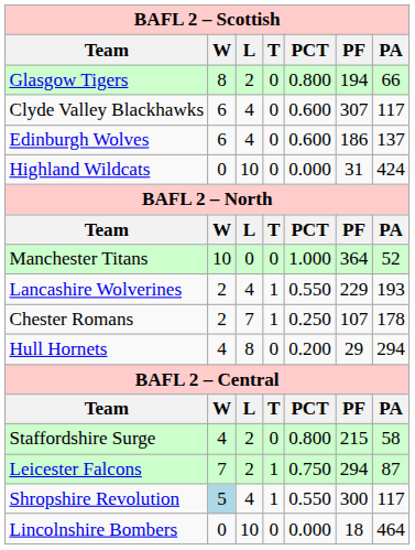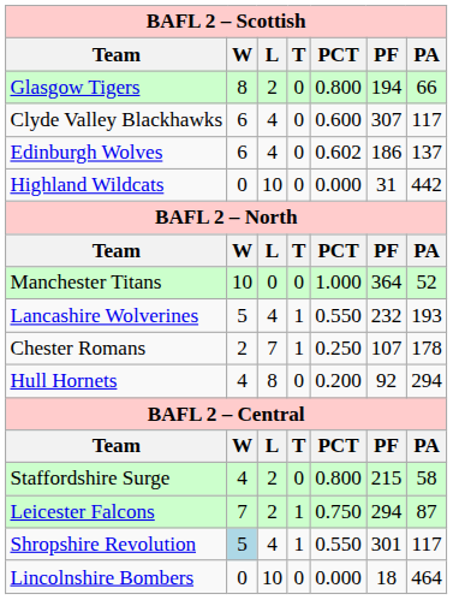 <table class="wikitable">
 <tr bgcolor="#FFCCCC">
 <td colspan="8" align="center"><strong>BAFL 2 – Scottish</strong></td>
 </tr>
 <tr bgcolor="#efefef">
 <th>Team</th>
 <th>W</th>
 <th>L</th>
 <th>T</th>
 <th>PCT</th>
 <th>PF</th>
 <th>PA</th>
 </tr>
 <tr align="center" bgcolor="#ccffcc">
 <td align="left"><a href='#'>Glasgow Tigers</a></td>
 <td>8</td>
 <td>2</td>
 <td>0</td>
 <td>0.800</td>
 <td>194</td>
 <td>66</td>
 </tr>
 <tr align="center">
 <td align="left">Clyde Valley Blackhawks</td>
 <td>6</td>
 <td>4</td>
 <td>0</td>
 <td>0.600</td>
 <td>307</td>
 <td>117</td>
 </tr>
 <tr align="center">
 <td align="left"><a href='#'>Edinburgh Wolves</a></td>
 <td>6</td>
 <td>4</td>
 <td>0</td>
-<td>0.600</td>
+<td>0.602</td>
 <td>186</td>
 <td>137</td>
 </tr>
 <tr align="center">
 <td align="left"><a href='#'>Highland Wildcats</a></td>
 <td>0</td>
 <td>10</td>
 <td>0</td>
 <td>0.000</td>
 <td>31</td>
-<td>424</td>
+<td>442</td>
 </tr>
 <tr bgcolor="#FFCCCC">
 <td colspan="8" align="center"><strong>BAFL 2 – North</strong></td>
 </tr>
 <tr bgcolor="#efefef">
 <th>Team</th>
 <th>W</th>
 <th>L</th>
 <th>T</th>
 <th>PCT</th>
 <th>PF</th>
 <th>PA</th>
 </tr>
 <tr align="center" bgcolor="#ccffcc">
 <td align="left">Manchester Titans</td>
 <td>10</td>
 <td>0</td>
 <td>0</td>
 <td>1.000</td>
 <td>364</td>
 <td>52</td>
 </tr>
 <tr align="center">
 <td align="left"><a href='#'>Lancashire Wolverines</a></td>
-<td>2</td>
+<td>5</td>
 <td>4</td>
 <td>1</td>
 <td>0.550</td>
-<td>229</td>
+<td>232</td>
 <td>193</td>
 </tr>
 <tr align="center">
 <td align="left">Chester Romans</td>
 <td>2</td>
 <td>7</td>
 <td>1</td>
 <td>0.250</td>
 <td>107</td>
 <td>178</td>
 </tr>
 <tr align="center">
 <td align="left"><a href='#'>Hull Hornets</a></td>
 <td>4</td>
 <td>8</td>
 <td>0</td>
 <td>0.200</td>
-<td>29</td>
+<td>92</td>
 <td>294</td>
 </tr>
 <tr bgcolor="#FFCCCC">
 <td colspan="8" align="center"><strong>BAFL 2 – Central</strong></td>
 </tr>
 <tr bgcolor="#efefef">
 <th>Team</th>
 <th>W</th>
 <th>L</th>
 <th>T</th>
 <th>PCT</th>
 <th>PF</th>
 <th>PA</th>
 </tr>
 <tr align="center" bgcolor="#ccffcc">
 <td align="left">Staffordshire Surge</td>
 <td>4</td>
 <td>2</td>
 <td>0</td>
 <td>0.800</td>
 <td>215</td>
 <td>58</td>
 </tr>
 <tr align="center" bgcolor="#ccffcc">
 <td align="left"><a href='#'>Leicester Falcons</a></td>
 <td>7</td>
 <td>2</td>
 <td>1</td>
 <td>0.750</td>
 <td>294</td>
 <td>87</td>
 </tr>
 <tr align="center">
 <td align="left"><a href='#'>Shropshire Revolution</a></td>
 <td style="background: lightblue;">5</td>
 <td>4</td>
 <td>1</td>
 <td>0.550</td>
-<td>300</td>
+<td>301</td>
 <td>117</td>
 </tr>
 <tr align="center">
 <td align="left"><a href='#'>Lincolnshire Bombers</a></td>
 <td>0</td>
 <td>10</td>
 <td>0</td>
 <td>0.000</td>
 <td>18</td>
 <td>464</td>
 </tr>
 </table>
